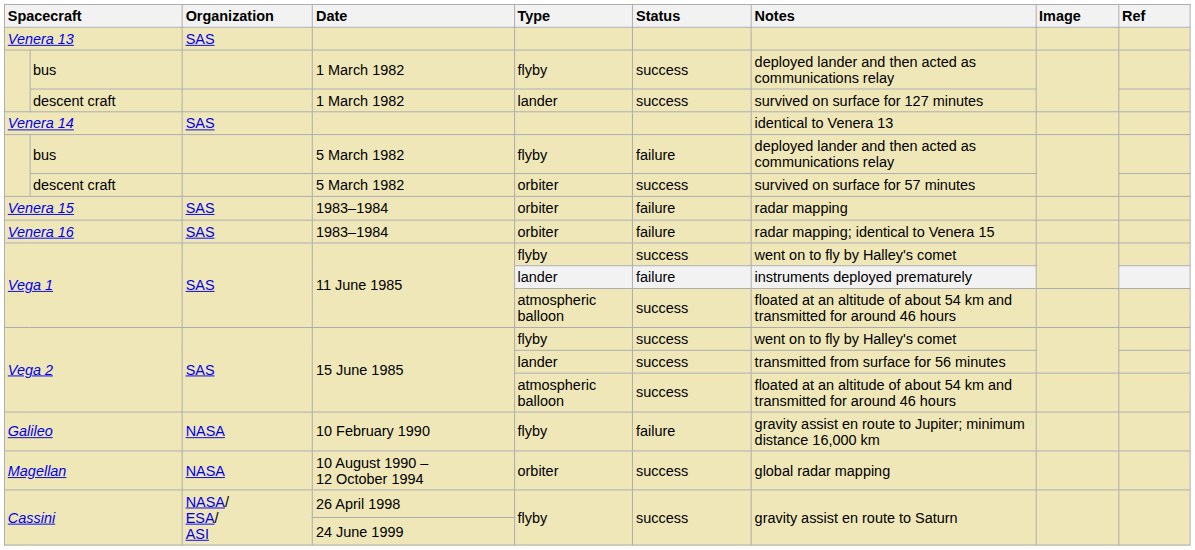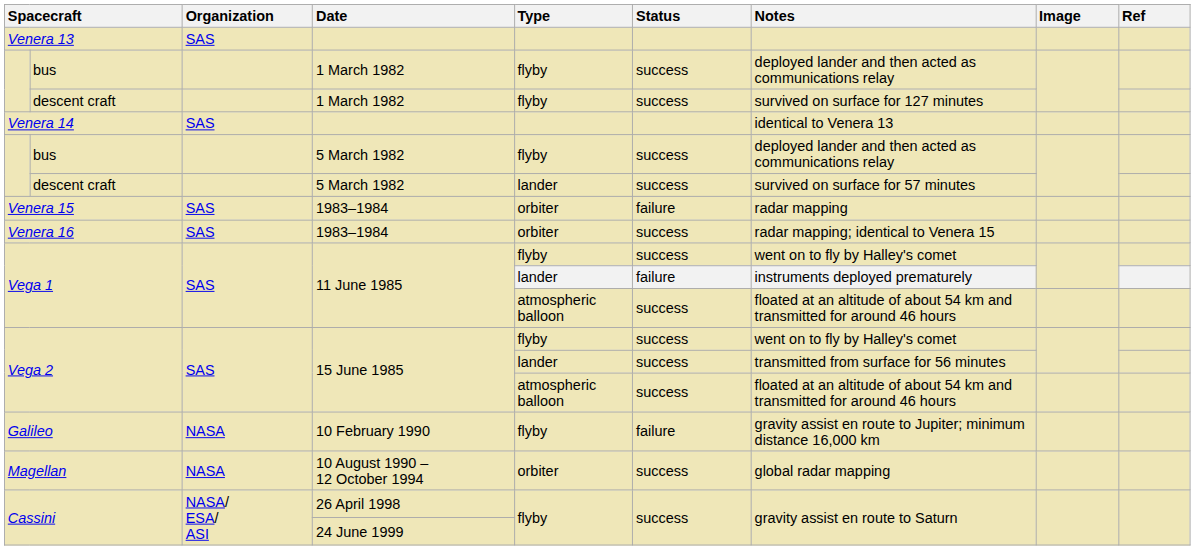 <table class="wikitable sticky-header" style="font-size:95%;">
 <tr>
 <th colspan="2"  style="text-align:left; width:15%;">Spacecraft</th>
 <th style="text-align:left; width:11%;">Organization</th>
 <th style="text-align:left; width:17%;">Date</th>
 <th style="text-align:left; width:10%;">Type</th>
 <th style="text-align:left; width:10%;">Status</th>
 <th style="text-align:left; width:24%;">Notes</th>
 <th style="text-align:left; width:7%;">Image</th>
 <th style="text-align:left; width:6%;">Ref</th>
 </tr>
 <tr style="background:#EFE7B8">
 <td colspan="2"><em><a href='#'>Venera 13</a></em></td>
 <td> <a href='#'>SAS</a></td>
 <td></td>
 <td></td>
 <td></td>
 <td></td>
 <td></td>
 <td></td>
 </tr>
 <tr style="background:#EFE7B8">
 <td rowspan="2">  </td>
 <td>bus</td>
 <td></td>
 <td>1 March 1982</td>
 <td>flyby</td>
 <td>success</td>
 <td>deployed lander and then acted as communications relay</td>
 <td rowspan=2></td>
 <td></td>
 </tr>
 <tr style="background:#EFE7B8">
 <td>descent craft</td>
 <td></td>
 <td>1 March 1982</td>
-<td>lander</td>
+<td>flyby</td>
 <td>success</td>
 <td>survived on surface for 127 minutes</td>
 <td></td>
 </tr>
 <tr style="background:#EFE7B8">
 <td colspan="2"><em><a href='#'>Venera 14</a></em></td>
 <td> <a href='#'>SAS</a></td>
 <td></td>
 <td></td>
 <td></td>
 <td>identical to Venera 13</td>
 <td></td>
 <td></td>
 </tr>
 <tr style="background:#EFE7B8">
 <td rowspan="2"></td>
 <td>bus</td>
 <td></td>
 <td>5 March 1982</td>
 <td>flyby</td>
-<td>failure</td>
+<td>success</td>
 <td>deployed lander and then acted as communications relay</td>
 <td rowspan=2></td>
 <td></td>
 </tr>
 <tr style="background:#EFE7B8">
 <td>descent craft</td>
 <td></td>
 <td>5 March 1982</td>
-<td>orbiter</td>
+<td>lander</td>
 <td>success</td>
 <td>survived on surface for 57 minutes</td>
 <td></td>
 </tr>
 <tr style="background:#EFE7B8">
 <td colspan="2"><em><a href='#'>Venera 15</a></em></td>
 <td> <a href='#'>SAS</a></td>
 <td>1983–1984</td>
 <td>orbiter</td>
 <td>failure</td>
 <td>radar mapping</td>
 <td></td>
 <td></td>
 </tr>
 <tr style="background:#EFE7B8">
 <td colspan="2"><em><a href='#'>Venera 16</a></em></td>
 <td> <a href='#'>SAS</a></td>
 <td>1983–1984</td>
 <td>orbiter</td>
-<td>failure</td>
+<td>success</td>
 <td>radar mapping; identical to Venera 15</td>
 <td></td>
 <td></td>
 </tr>
 <tr style="background:#EFE7B8">
 <td colspan="2" rowspan="3"><em><a href='#'>Vega 1</a></em></td>
 <td rowspan="3"> <a href='#'>SAS</a></td>
 <td rowspan="3">11 June 1985</td>
 <td>flyby</td>
 <td>success</td>
 <td>went on to fly by Halley's comet</td>
 <td rowspan=2></td>
 <td></td>
 </tr>
 <tr style="background:#F2F2F2">
 <td>lander</td>
 <td>failure</td>
 <td>instruments deployed prematurely</td>
 <td></td>
 </tr>
 <tr style="background:#EFE7B8">
 <td>atmospheric balloon</td>
 <td>success</td>
 <td>floated at an altitude of about 54 km and transmitted for around 46 hours</td>
 <td></td>
 <td></td>
 </tr>
 <tr style="background:#EFE7B8">
 <td colspan="2" rowspan="3"><em><a href='#'>Vega 2</a></em></td>
 <td rowspan="3"> <a href='#'>SAS</a></td>
 <td rowspan="3">15 June 1985</td>
 <td>flyby</td>
 <td>success</td>
 <td>went on to fly by Halley's comet</td>
 <td rowspan=2></td>
 <td></td>
 </tr>
 <tr style="background:#EFE7B8">
 <td>lander</td>
 <td>success</td>
 <td>transmitted from surface for 56 minutes</td>
 <td></td>
 </tr>
 <tr style="background:#EFE7B8">
 <td>atmospheric balloon</td>
 <td>success</td>
 <td>floated at an altitude of about 54 km and transmitted for around 46 hours</td>
 <td></td>
 <td></td>
 </tr>
 <tr style="background:#EFE7B8">
 <td colspan="2"><em><a href='#'>Galileo</a></em></td>
 <td> <a href='#'>NASA</a></td>
 <td>10 February 1990</td>
 <td>flyby</td>
 <td>failure</td>
 <td>gravity assist en route to Jupiter; minimum distance 16,000 km</td>
 <td></td>
 <td></td>
 </tr>
 <tr style="background:#EFE7B8">
 <td colspan="2"><em><a href='#'>Magellan</a></em></td>
 <td> <a href='#'>NASA</a></td>
 <td>10 August 1990 –<br>12 October 1994</td>
 <td>orbiter</td>
 <td>success</td>
 <td>global radar mapping</td>
 <td></td>
 <td> </td>
 </tr>
 <tr style="background:#EFE7B8">
 <td colspan="2" rowspan="2"><em><a href='#'>Cassini</a></em></td>
 <td rowspan="2"> <a href='#'>NASA</a>/<br>  <a href='#'>ESA</a>/<br> <a href='#'>ASI</a></td>
 <td>26 April 1998</td>
 <td rowspan="2">flyby</td>
 <td rowspan="2">success</td>
 <td rowspan="2">gravity assist en route to Saturn</td>
 <td rowspan="2"></td>
 <td rowspan="2"> </td>
 </tr>
 <tr style="background:#EFE7B8">
 <td>24 June 1999</td>
 </tr>
 </table>
